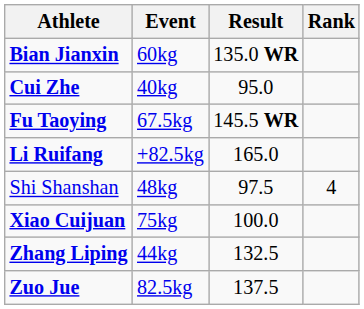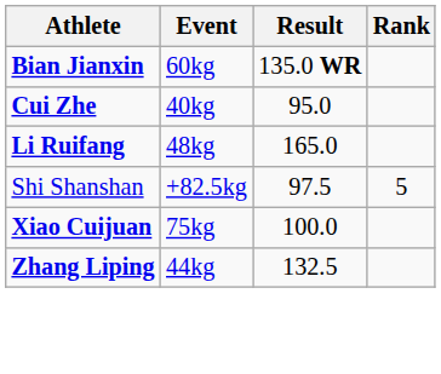 <table class=wikitable style="font-size:90%">
 <tr>
 <th>Athlete</th>
 <th>Event</th>
 <th>Result</th>
 <th>Rank</th>
 </tr>
 <tr>
 <td><strong><a href='#'>Bian Jianxin</a></strong></td>
 <td><a href='#'>60kg</a></td>
 <td style="text-align:center;">135.0 <strong>WR</strong></td>
 <td style="text-align:center;"></td>
 </tr>
 <tr>
 <td><strong><a href='#'>Cui Zhe</a></strong></td>
 <td><a href='#'>40kg</a></td>
 <td style="text-align:center;">95.0</td>
 <td style="text-align:center;"></td>
 </tr>
 <tr>
-<td><strong><a href='#'>Fu Taoying</a></strong></td>
-<td><a href='#'>67.5kg</a></td>
-<td style="text-align:center;">145.5 <strong>WR</strong></td>
-<td style="text-align:center;"></td>
-</tr>
-<tr>
 <td><strong><a href='#'>Li Ruifang</a></strong></td>
-<td><a href='#'>+82.5kg</a></td>
+<td><a href='#'>48kg</a></td>
 <td style="text-align:center;">165.0</td>
 <td style="text-align:center;"></td>
 </tr>
 <tr>
 <td><a href='#'>Shi Shanshan</a></td>
-<td><a href='#'>48kg</a></td>
+<td><a href='#'>+82.5kg</a></td>
 <td style="text-align:center;">97.5</td>
-<td style="text-align:center;">4</td>
+<td style="text-align:center;">5</td>
 </tr>
 <tr>
 <td><strong><a href='#'>Xiao Cuijuan</a></strong></td>
 <td><a href='#'>75kg</a></td>
 <td style="text-align:center;">100.0</td>
 <td style="text-align:center;"></td>
 </tr>
 <tr>
 <td><strong><a href='#'>Zhang Liping</a></strong></td>
 <td><a href='#'>44kg</a></td>
 <td style="text-align:center;">132.5</td>
 <td style="text-align:center;"></td>
 </tr>
-<tr>
-<td><strong><a href='#'>Zuo Jue</a></strong></td>
-<td><a href='#'>82.5kg</a></td>
-<td style="text-align:center;">137.5</td>
-<td style="text-align:center;"></td>
-</tr>
 </table>
